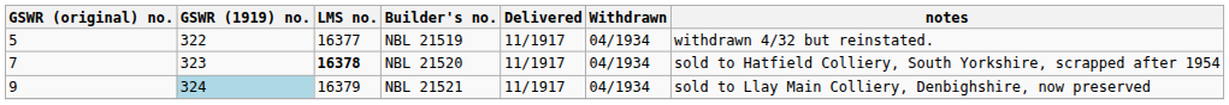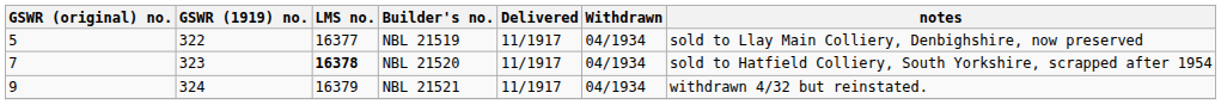 <table class="wikitable sortable">
 <tr>
 <th>GSWR (original) no.</th>
 <th>GSWR (1919) no.</th>
 <th>LMS no.</th>
 <th>Builder's no.</th>
 <th>Delivered</th>
 <th>Withdrawn</th>
 <th>notes</th>
 </tr>
 <tr>
 <td>5</td>
 <td>322</td>
 <td>16377</td>
 <td>NBL 21519</td>
 <td>11/1917</td>
 <td>04/1934</td>
-<td>withdrawn 4/32 but reinstated.</td>
+<td>sold to Llay Main Colliery, Denbighshire, now preserved</td>
 </tr>
 <tr>
 <td>7</td>
 <td>323</td>
 <td><strong>16378</strong></td>
 <td>NBL 21520</td>
 <td>11/1917</td>
 <td>04/1934</td>
 <td>sold to Hatfield Colliery, South Yorkshire, scrapped after 1954</td>
 </tr>
 <tr>
 <td>9</td>
-<td style="background: lightblue;">324</td>
+<td>324</td>
 <td>16379</td>
 <td>NBL 21521</td>
 <td>11/1917</td>
 <td>04/1934</td>
-<td>sold to Llay Main Colliery, Denbighshire, now preserved</td>
+<td>withdrawn 4/32 but reinstated.</td>
 </tr>
 <tr>
 </tr>
 </table>
